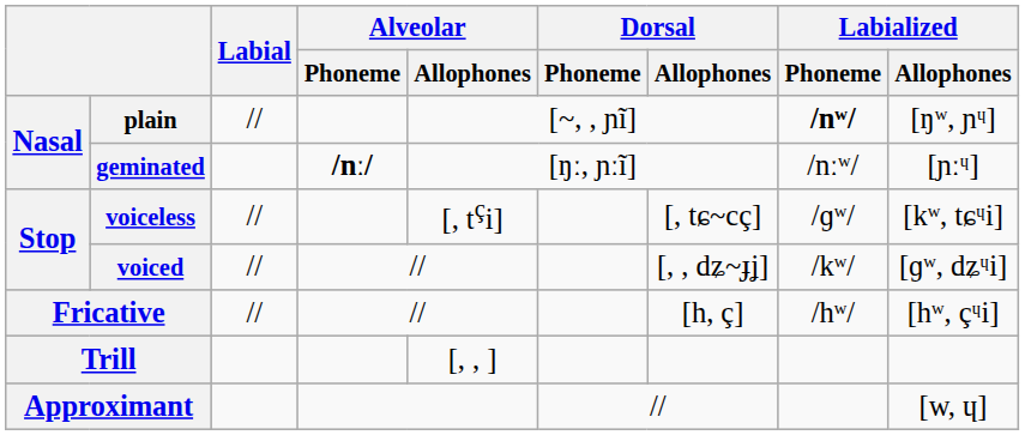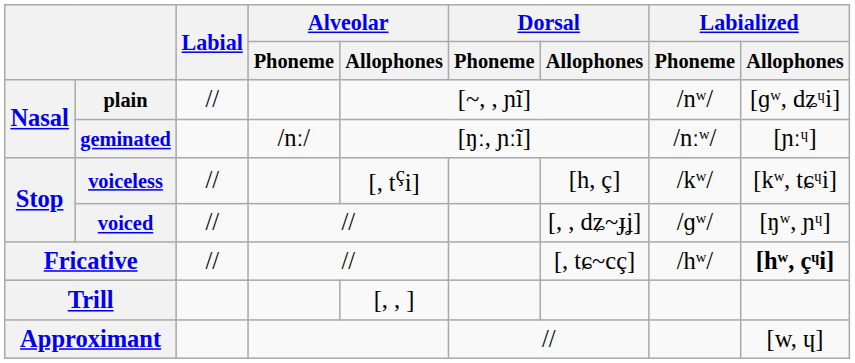 <table class="wikitable" style="text-align:center">
 <tr style="font-size: 90%;">
 <th colspan="2" rowspan="2"></th>
 <th rowspan="2"><a href='#'>Labial</a></th>
 <th colspan="2"><a href='#'>Alveolar</a></th>
 <th colspan="2"><a href='#'>Dorsal</a></th>
 <th colspan="2"><a href='#'>Labialized</a></th>
 </tr>
 <tr>
 <th><small>Phoneme</small></th>
 <th><small>Allophones</small></th>
 <th><small>Phoneme</small></th>
 <th><small>Allophones</small></th>
 <th><small>Phoneme</small></th>
 <th><small>Allophones</small></th>
 </tr>
 <tr>
 <th rowspan="2"><a href='#'>Nasal</a></th>
 <th><small>plain</small></th>
 <td>//</td>
 <td></td>
 <td colspan="3">[~, , ɲĩ]</td>
-<td><strong>/nʷ/</strong></td>
-<td>[ŋʷ, ɲᶣ]</td>
+<td>/nʷ/</td>
+<td>[ɡʷ, dʑᶣi]</td>
 </tr>
 <tr>
 <th><small><a href='#'>geminated</a></small></th>
 <td></td>
-<td><strong>/nː/</strong></td>
+<td>/nː/</td>
 <td colspan="3">[ŋː, ɲːĩ]</td>
 <td>/nːʷ/</td>
 <td>[ɲːᶣ]</td>
 </tr>
 <tr>
 <th rowspan="2"><a href='#'>Stop</a></th>
 <th><small><a href='#'>voiceless</a></small></th>
 <td>//</td>
 <td></td>
 <td>[, t<sup>ç</sup>i]</td>
 <td></td>
-<td>[, tɕ~cç]</td>
-<td>/ɡʷ/</td>
+<td>[h, ç]</td>
+<td>/kʷ/</td>
 <td>[kʷ, tɕᶣi]</td>
 </tr>
 <tr>
 <th><small><a href='#'>voiced</a></small></th>
 <td>//</td>
 <td colspan="2">//</td>
 <td></td>
 <td>[, , dʑ~ɟʝ]</td>
-<td>/kʷ/</td>
-<td>[ɡʷ, dʑᶣi]</td>
+<td>/ɡʷ/</td>
+<td>[ŋʷ, ɲᶣ]</td>
 </tr>
 <tr>
 <th colspan="2"><a href='#'>Fricative</a></th>
 <td>//</td>
 <td colspan="2">//</td>
 <td></td>
-<td>[h, ç]</td>
+<td>[, tɕ~cç]</td>
 <td>/hʷ/</td>
-<td>[hʷ, çᶣi]</td>
+<td><strong>[hʷ, çᶣi]</strong></td>
 </tr>
 <tr>
 <th colspan="2"><a href='#'>Trill</a></th>
 <td></td>
 <td></td>
 <td>[, , ]</td>
 <td></td>
 <td></td>
 <td></td>
 <td></td>
 </tr>
 <tr>
 <th colspan="2"><a href='#'>Approximant</a></th>
 <td></td>
 <td colspan="2"></td>
 <td colspan="2">//</td>
 <td></td>
 <td>[w, ɥ]</td>
 </tr>
 </table>
